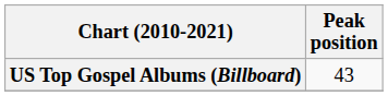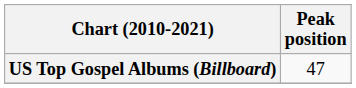 <table class="wikitable sortable plainrowheaders" style="text-align:center">
 <tr>
 <th scope="col">Chart (2010-2021)</th>
 <th scope="col">Peak<br>position</th>
 </tr>
 <tr>
 <th scope="row">US Top Gospel Albums (<em>Billboard</em>)</th>
-<td align="center">43</td>
+<td align="center">47</td>
 </tr>
 <tr>
 </tr>
 </table>
